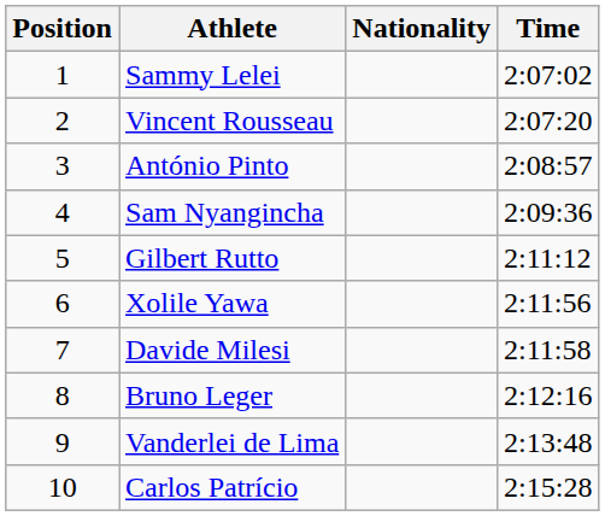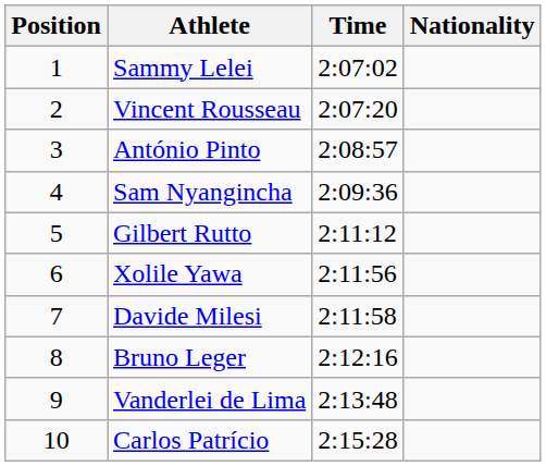 <table class="wikitable sortable">
 <tr>
 <th>Position</th>
 <th>Athlete</th>
+<th>Time</th>
 <th>Nationality</th>
-<th>Time</th>
 </tr>
 <tr>
 <td style="text-align:center">1</td>
 <td><a href='#'>Sammy Lelei</a></td>
+<td>2:07:02</td>
 <td></td>
-<td>2:07:02</td>
 </tr>
 <tr>
 <td style="text-align:center">2</td>
 <td><a href='#'>Vincent Rousseau</a></td>
+<td>2:07:20</td>
 <td></td>
-<td>2:07:20</td>
 </tr>
 <tr>
 <td style="text-align:center">3</td>
 <td><a href='#'>António Pinto</a></td>
+<td>2:08:57</td>
 <td></td>
-<td>2:08:57</td>
 </tr>
 <tr>
 <td style="text-align:center">4</td>
 <td><a href='#'>Sam Nyangincha</a></td>
+<td>2:09:36</td>
 <td></td>
-<td>2:09:36</td>
 </tr>
 <tr>
 <td style="text-align:center">5</td>
 <td><a href='#'>Gilbert Rutto</a></td>
+<td>2:11:12</td>
 <td></td>
-<td>2:11:12</td>
 </tr>
 <tr>
 <td style="text-align:center">6</td>
 <td><a href='#'>Xolile Yawa</a></td>
+<td>2:11:56</td>
 <td></td>
-<td>2:11:56</td>
 </tr>
 <tr>
 <td style="text-align:center">7</td>
 <td><a href='#'>Davide Milesi</a></td>
+<td>2:11:58</td>
 <td></td>
-<td>2:11:58</td>
 </tr>
 <tr>
 <td style="text-align:center">8</td>
 <td><a href='#'>Bruno Leger</a></td>
+<td>2:12:16</td>
 <td></td>
-<td>2:12:16</td>
 </tr>
 <tr>
 <td style="text-align:center">9</td>
 <td><a href='#'>Vanderlei de Lima</a></td>
+<td>2:13:48</td>
 <td></td>
-<td>2:13:48</td>
 </tr>
 <tr>
 <td style="text-align:center">10</td>
 <td><a href='#'>Carlos Patrício</a></td>
+<td>2:15:28</td>
 <td></td>
-<td>2:15:28</td>
 </tr>
 </table>
